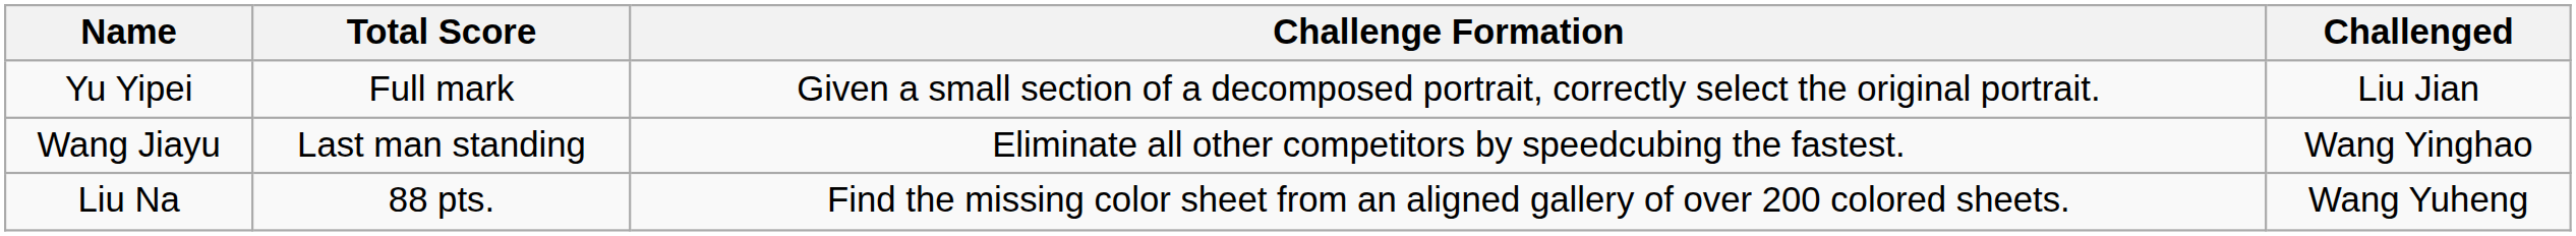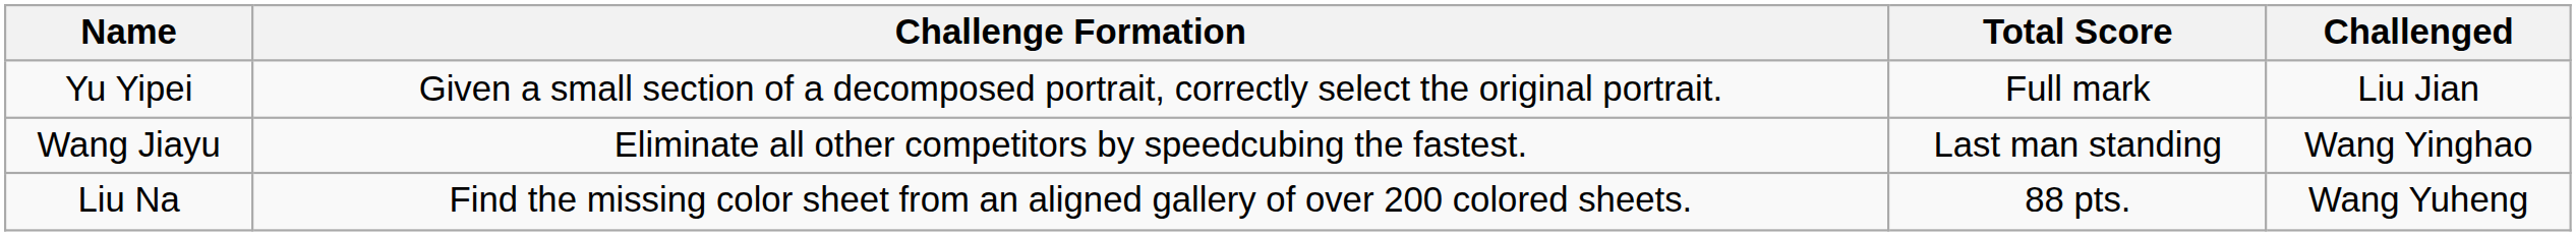 <table class="wikitable" style="width:92%; text-align:center">
 <tr>
 <th>Name</th>
+<th>Challenge Formation</th>
 <th>Total Score</th>
-<th>Challenge Formation</th>
 <th>Challenged</th>
 </tr>
 <tr>
 <td>Yu Yipei</td>
+<td>Given a small section of a decomposed portrait, correctly select the original portrait.</td>
 <td>Full mark</td>
-<td>Given a small section of a decomposed portrait, correctly select the original portrait.</td>
 <td>Liu Jian</td>
 </tr>
 <tr>
 <td>Wang Jiayu</td>
+<td>Eliminate all other competitors by speedcubing the fastest.</td>
 <td>Last man standing</td>
-<td>Eliminate all other competitors by speedcubing the fastest.</td>
 <td>Wang Yinghao</td>
 </tr>
 <tr>
 <td>Liu Na</td>
+<td>Find the missing color sheet from an aligned gallery of over 200 colored sheets.</td>
 <td>88 pts.</td>
-<td>Find the missing color sheet from an aligned gallery of over 200 colored sheets.</td>
 <td>Wang Yuheng</td>
 </tr>
 </table>
